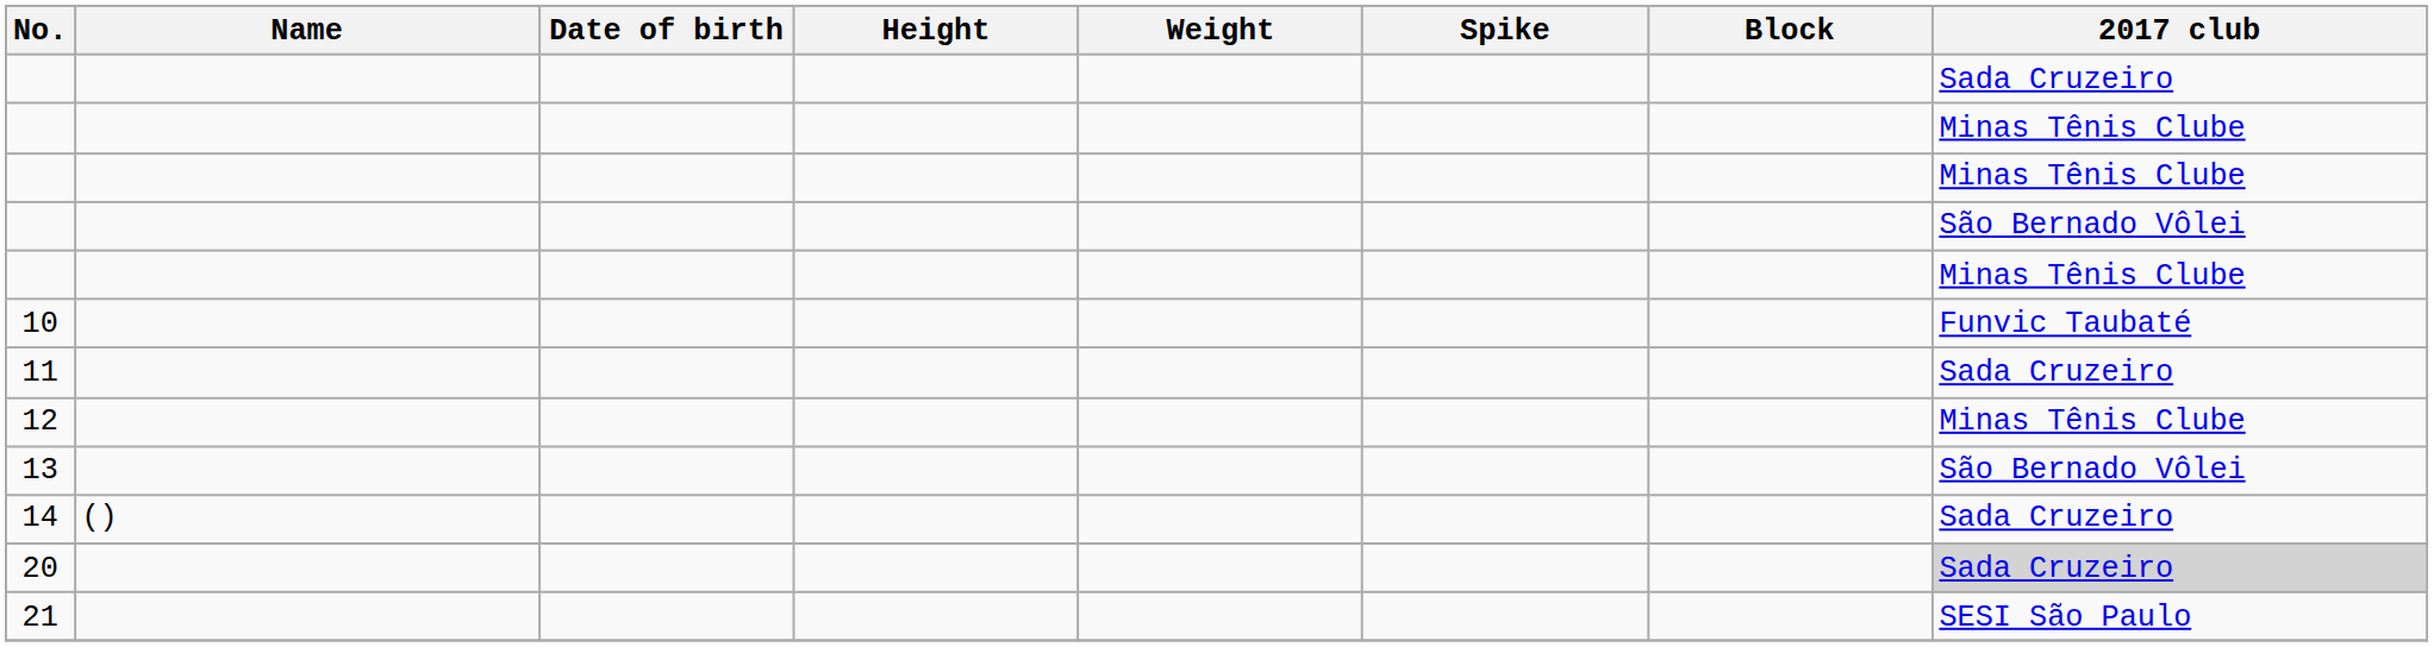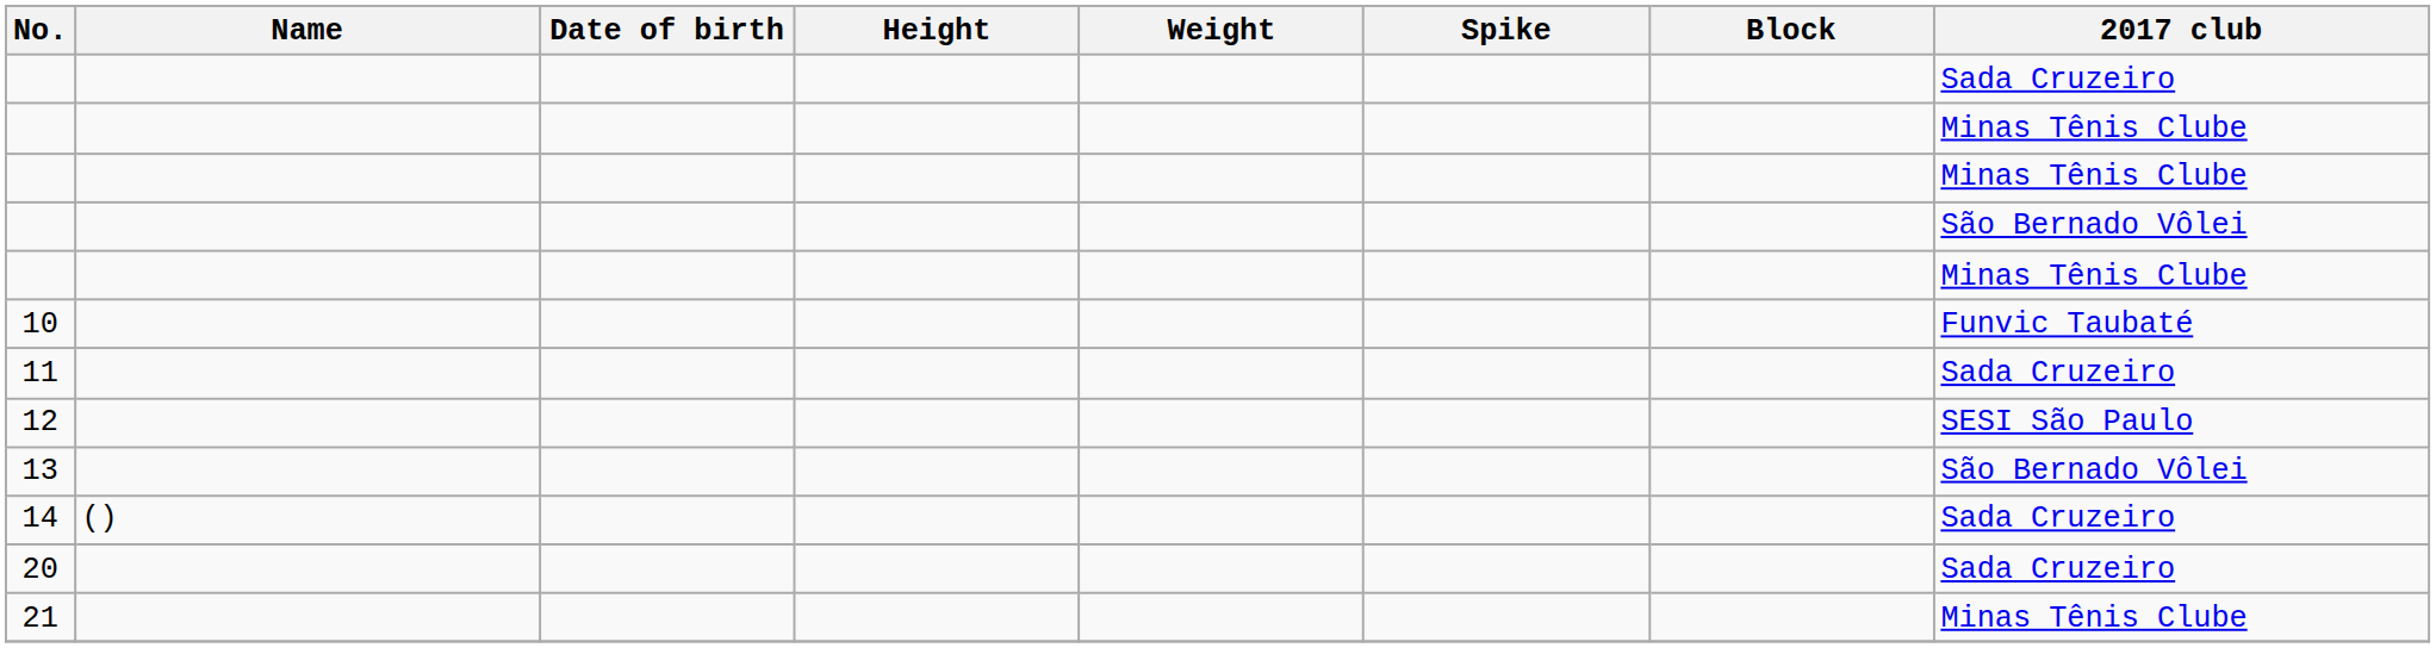 <table class="wikitable sortable" style="font-size:100%; text-align:center;">
 <tr>
 <th>No.</th>
 <th style="width:15em">Name</th>
 <th style="width:8em">Date of birth</th>
 <th style="width:9em">Height</th>
 <th style="width:9em">Weight</th>
 <th style="width:9em">Spike</th>
 <th style="width:9em">Block</th>
 <th style="width:16em">2017 club</th>
 </tr>
 <tr>
 <td></td>
 <td align=left></td>
 <td align=right></td>
 <td></td>
 <td></td>
 <td></td>
 <td></td>
 <td align=left> <a href='#'>Sada Cruzeiro</a></td>
 </tr>
 <tr>
 <td></td>
 <td align=left></td>
 <td align=right></td>
 <td></td>
 <td></td>
 <td></td>
 <td></td>
 <td align=left> <a href='#'>Minas Tênis Clube</a></td>
 </tr>
 <tr>
 <td></td>
 <td align=left></td>
 <td align=right></td>
 <td></td>
 <td></td>
 <td></td>
 <td></td>
 <td align=left> <a href='#'>Minas Tênis Clube</a></td>
 </tr>
 <tr>
 <td></td>
 <td align=left></td>
 <td align=right></td>
 <td></td>
 <td></td>
 <td></td>
 <td></td>
 <td align=left> <a href='#'>São Bernado Vôlei</a></td>
 </tr>
 <tr>
 <td></td>
 <td align=left></td>
 <td align=right></td>
 <td></td>
 <td></td>
 <td></td>
 <td></td>
 <td align=left> <a href='#'>Minas Tênis Clube</a></td>
 </tr>
 <tr>
 <td>10</td>
 <td align=left></td>
 <td align=right></td>
 <td></td>
 <td></td>
 <td></td>
 <td></td>
 <td align=left> <a href='#'>Funvic Taubaté</a></td>
 </tr>
 <tr>
 <td>11</td>
 <td align=left></td>
 <td align=right></td>
 <td></td>
 <td></td>
 <td></td>
 <td></td>
 <td align=left> <a href='#'>Sada Cruzeiro</a></td>
 </tr>
 <tr>
 <td>12</td>
 <td align=left></td>
 <td align=right></td>
 <td></td>
 <td></td>
 <td></td>
 <td></td>
-<td align=left> <a href='#'>Minas Tênis Clube</a></td>
+<td align=left> <a href='#'>SESI São Paulo</a></td>
 </tr>
 <tr>
 <td>13</td>
 <td align=left></td>
 <td align=right></td>
 <td></td>
 <td></td>
 <td></td>
 <td></td>
 <td align=left> <a href='#'>São Bernado Vôlei</a></td>
 </tr>
 <tr>
 <td>14</td>
 <td align=left> ()</td>
 <td align=right></td>
 <td></td>
 <td></td>
 <td></td>
 <td></td>
 <td align=left> <a href='#'>Sada Cruzeiro</a></td>
 </tr>
 <tr>
 <td>20</td>
 <td align=left></td>
 <td align=right></td>
 <td></td>
 <td></td>
 <td></td>
 <td></td>
-<td align=left style="background: lightgrey;"> <a href='#'>Sada Cruzeiro</a></td>
+<td align=left> <a href='#'>Sada Cruzeiro</a></td>
 </tr>
 <tr>
 <td>21</td>
 <td align=left></td>
 <td align=right></td>
 <td></td>
 <td></td>
 <td></td>
 <td></td>
-<td align=left> <a href='#'>SESI São Paulo</a></td>
+<td align=left> <a href='#'>Minas Tênis Clube</a></td>
 </tr>
 <tr>
 </tr>
 </table>
